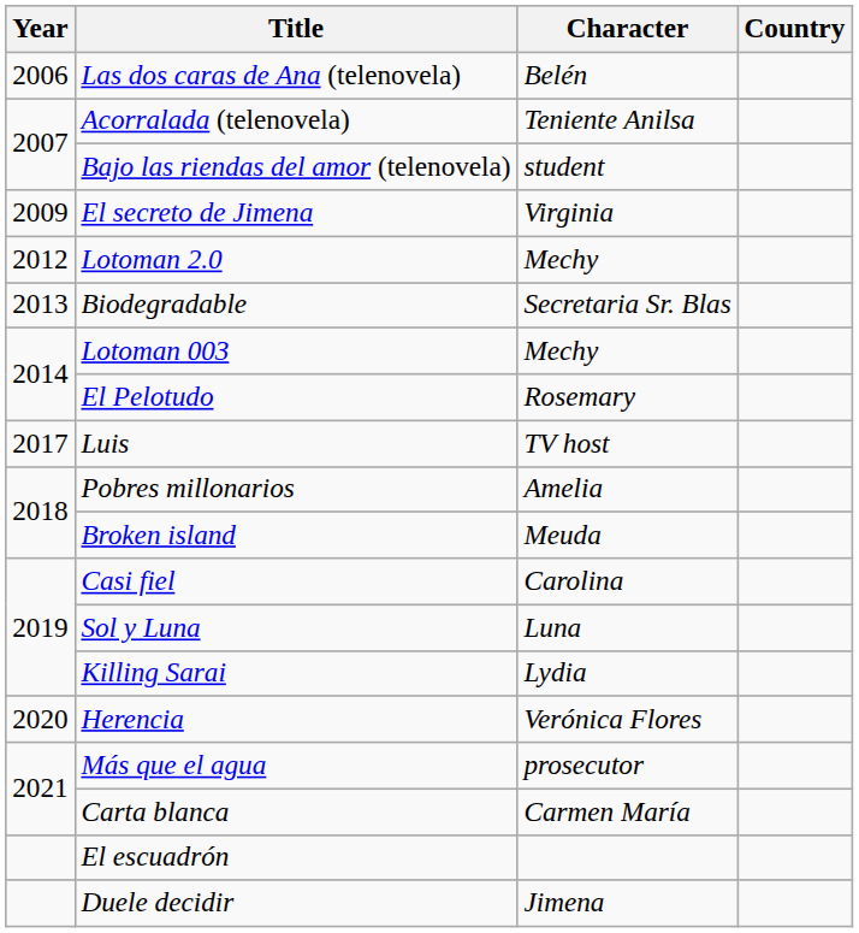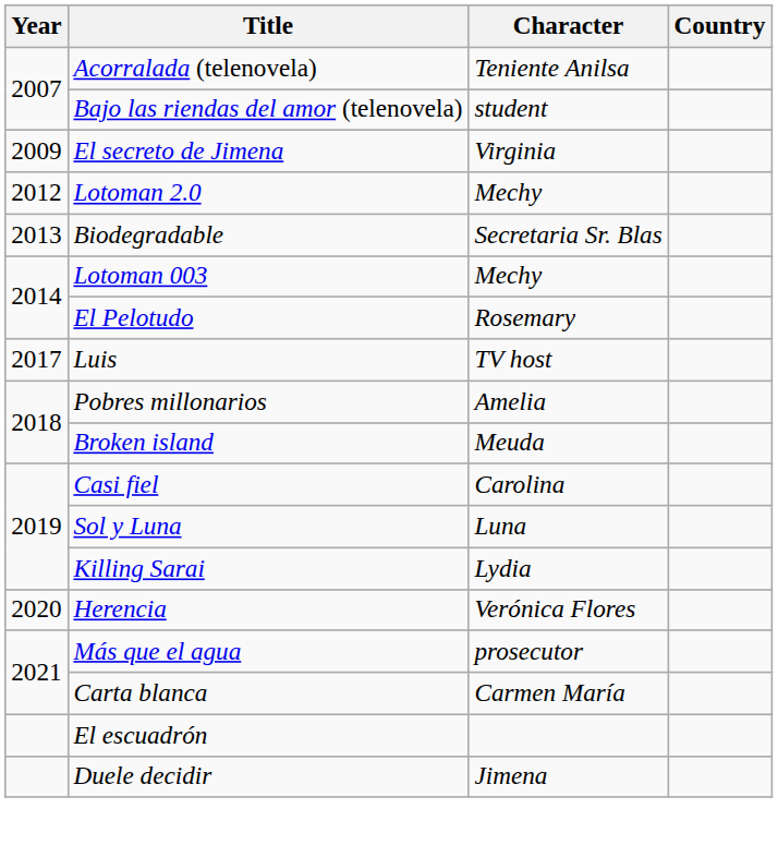 <table class="wikitable" style="font-size: 90%;">
 <tr>
 <th>Year</th>
 <th>Title</th>
 <th>Character</th>
 <th>Country</th>
-</tr>
-<tr>
-<td>2006</td>
-<td><em><a href='#'>Las dos caras de Ana</a></em> (telenovela)</td>
-<td><em>Belén</em></td>
-<td></td>
 </tr>
 <tr>
 <td rowspan="2">2007</td>
 <td><em><a href='#'>Acorralada</a></em> (telenovela)</td>
 <td><em>Teniente Anilsa</em></td>
 <td></td>
 </tr>
 <tr>
 <td><em><a href='#'>Bajo las riendas del amor</a></em> (telenovela)</td>
 <td><em>student</em></td>
 <td></td>
 </tr>
 <tr>
 <td>2009</td>
 <td><em><a href='#'>El secreto de Jimena</a></em></td>
 <td><em>Virginia</em></td>
 <td></td>
 </tr>
 <tr>
 <td>2012</td>
 <td><em><a href='#'>Lotoman 2.0</a></em></td>
 <td><em>Mechy</em></td>
 <td></td>
 </tr>
 <tr>
 <td>2013</td>
 <td><em>Biodegradable</em></td>
 <td><em>Secretaria Sr. Blas</em></td>
 <td></td>
 </tr>
 <tr>
 <td rowspan="2">2014</td>
 <td><em><a href='#'>Lotoman 003</a></em></td>
 <td><em>Mechy</em></td>
 <td></td>
 </tr>
 <tr>
 <td><em><a href='#'>El Pelotudo</a></em></td>
 <td><em>Rosemary</em></td>
 <td></td>
 </tr>
 <tr>
 <td>2017</td>
 <td><em>Luis</em></td>
 <td><em>TV host</em></td>
 <td></td>
 </tr>
 <tr>
 <td rowspan="2">2018</td>
 <td><em>Pobres millonarios</em></td>
 <td><em>Amelia</em></td>
 <td></td>
 </tr>
 <tr>
 <td><em><a href='#'>Broken island</a></em></td>
 <td><em>Meuda</em></td>
 <td></td>
 </tr>
 <tr>
 <td rowspan="3">2019</td>
 <td><em><a href='#'>Casi fiel</a></em></td>
 <td><em>Carolina</em></td>
 <td></td>
 </tr>
 <tr>
 <td><em><a href='#'>Sol y Luna</a></em></td>
 <td><em>Luna</em></td>
 <td></td>
 </tr>
 <tr>
 <td><em><a href='#'>Killing Sarai</a></em></td>
 <td><em>Lydia</em></td>
 <td></td>
 </tr>
 <tr>
 <td>2020</td>
 <td><em><a href='#'>Herencia</a></em></td>
 <td><em>Verónica Flores</em></td>
 <td></td>
 </tr>
 <tr>
 <td rowspan="2">2021</td>
 <td><em><a href='#'>Más que el agua</a></em></td>
 <td><em>prosecutor</em></td>
 <td></td>
 </tr>
 <tr>
 <td><em>Carta blanca</em></td>
 <td><em>Carmen María</em></td>
 <td></td>
 </tr>
 <tr>
 <td></td>
 <td><em>El escuadrón</em></td>
 <td></td>
 <td></td>
 </tr>
 <tr>
 <td></td>
 <td><em>Duele decidir</em></td>
 <td><em>Jimena</em></td>
 <td></td>
 </tr>
 </table>
